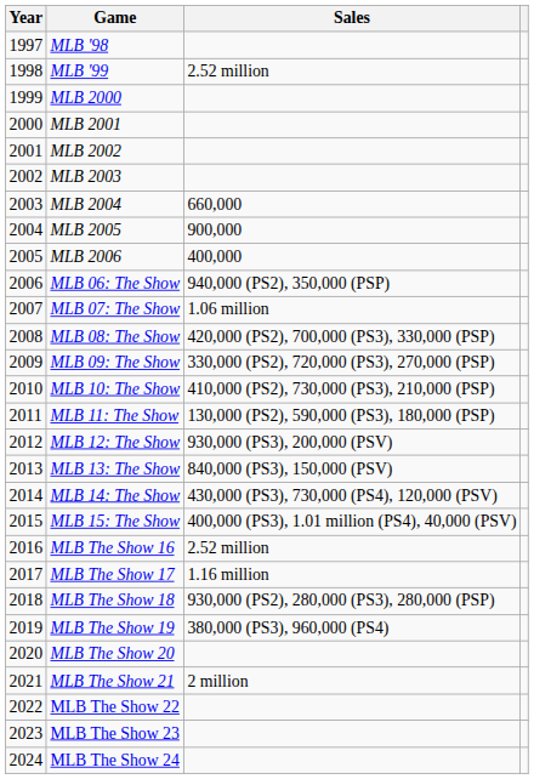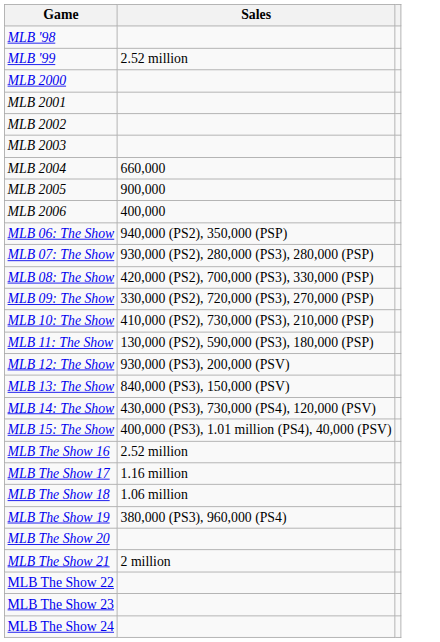 <table class="wikitable">
 <tr>
-<th>Year</th>
 <th>Game</th>
 <th>Sales</th>
 <th></th>
 </tr>
 <tr>
-<td>1997</td>
 <td><em><a href='#'>MLB '98</a></em></td>
 <td></td>
 <td></td>
 </tr>
 <tr>
-<td style="text-align:center;">1998</td>
 <td><em><a href='#'>MLB '99</a></em></td>
 <td>2.52 million</td>
 <td></td>
 </tr>
 <tr>
-<td style="text-align:center;">1999</td>
 <td><em><a href='#'>MLB 2000</a></em></td>
 <td></td>
 <td></td>
 </tr>
 <tr>
-<td style="text-align:center;">2000</td>
 <td><em>MLB 2001</em></td>
 <td></td>
 <td></td>
 </tr>
 <tr>
-<td style="text-align:center;">2001</td>
 <td><em>MLB 2002</em></td>
 <td></td>
 <td></td>
 </tr>
 <tr>
-<td style="text-align:center;">2002</td>
 <td><em>MLB 2003</em></td>
 <td></td>
 <td></td>
 </tr>
 <tr>
-<td style="text-align:center;">2003</td>
 <td><em>MLB 2004</em></td>
 <td>660,000</td>
 <td></td>
 </tr>
 <tr>
-<td style="text-align:center;">2004</td>
 <td><em>MLB 2005</em></td>
 <td>900,000</td>
 <td></td>
 </tr>
 <tr>
-<td style="text-align:center;">2005</td>
 <td><em>MLB 2006</em></td>
 <td>400,000</td>
 <td></td>
 </tr>
 <tr>
-<td style="text-align:center;">2006</td>
 <td><em><a href='#'>MLB 06: The Show</a></em></td>
 <td>940,000 (PS2), 350,000 (PSP)</td>
 <td></td>
 </tr>
 <tr>
-<td>2007</td>
 <td><em><a href='#'>MLB 07: The Show</a></em></td>
-<td>1.06 million</td>
+<td>930,000 (PS2), 280,000 (PS3), 280,000 (PSP)</td>
 <td></td>
 </tr>
 <tr>
-<td>2008</td>
 <td><em><a href='#'>MLB 08: The Show</a></em></td>
 <td>420,000 (PS2), 700,000 (PS3), 330,000 (PSP)</td>
 <td></td>
 </tr>
 <tr>
-<td>2009</td>
 <td><em><a href='#'>MLB 09: The Show</a></em></td>
 <td>330,000 (PS2), 720,000 (PS3), 270,000 (PSP)</td>
 <td></td>
 </tr>
 <tr>
-<td>2010</td>
 <td><em><a href='#'>MLB 10: The Show</a></em></td>
 <td>410,000 (PS2), 730,000 (PS3), 210,000 (PSP)</td>
 <td></td>
 </tr>
 <tr>
-<td>2011</td>
 <td><em><a href='#'>MLB 11: The Show</a></em></td>
 <td>130,000 (PS2), 590,000 (PS3), 180,000 (PSP)</td>
 <td></td>
 </tr>
 <tr>
-<td>2012</td>
 <td><em><a href='#'>MLB 12: The Show</a></em></td>
 <td>930,000 (PS3), 200,000 (PSV)</td>
 <td></td>
 </tr>
 <tr>
-<td>2013</td>
 <td><em><a href='#'>MLB 13: The Show</a></em></td>
 <td>840,000 (PS3), 150,000 (PSV)</td>
 <td></td>
 </tr>
 <tr>
-<td>2014</td>
 <td><em><a href='#'>MLB 14: The Show</a></em></td>
 <td>430,000 (PS3), 730,000 (PS4), 120,000 (PSV)</td>
 <td></td>
 </tr>
 <tr>
-<td>2015</td>
 <td><em><a href='#'>MLB 15: The Show</a></em></td>
 <td>400,000 (PS3), 1.01 million (PS4), 40,000 (PSV)</td>
 <td></td>
 </tr>
 <tr>
-<td>2016</td>
 <td><em><a href='#'>MLB The Show 16</a></em></td>
 <td>2.52 million</td>
 <td></td>
 </tr>
 <tr>
-<td>2017</td>
 <td><em><a href='#'>MLB The Show 17</a></em></td>
 <td>1.16 million</td>
 <td></td>
 </tr>
 <tr>
-<td>2018</td>
 <td><em><a href='#'>MLB The Show 18</a></em></td>
-<td>930,000 (PS2), 280,000 (PS3), 280,000 (PSP)</td>
+<td>1.06 million</td>
 <td></td>
 </tr>
 <tr>
-<td>2019</td>
 <td><em><a href='#'>MLB The Show 19</a></em></td>
 <td>380,000 (PS3), 960,000 (PS4)</td>
 <td></td>
 </tr>
 <tr>
-<td>2020</td>
 <td><em><a href='#'>MLB The Show 20</a></em></td>
 <td></td>
 <td></td>
 </tr>
 <tr 400,000>
-<td>2021</td>
 <td><em><a href='#'>MLB The Show 21</a></em></td>
 <td>2 million</td>
 <td></td>
 </tr>
 <tr>
-<td>2022</td>
 <td><a href='#'>MLB The Show 22</a></td>
 <td></td>
 <td></td>
 </tr>
 <tr>
-<td>2023</td>
 <td><a href='#'>MLB The Show 23</a></td>
 <td></td>
 <td></td>
 </tr>
 <tr>
-<td>2024</td>
 <td><a href='#'>MLB The Show 24</a></td>
 <td></td>
 <td></td>
 </tr>
 </table>
